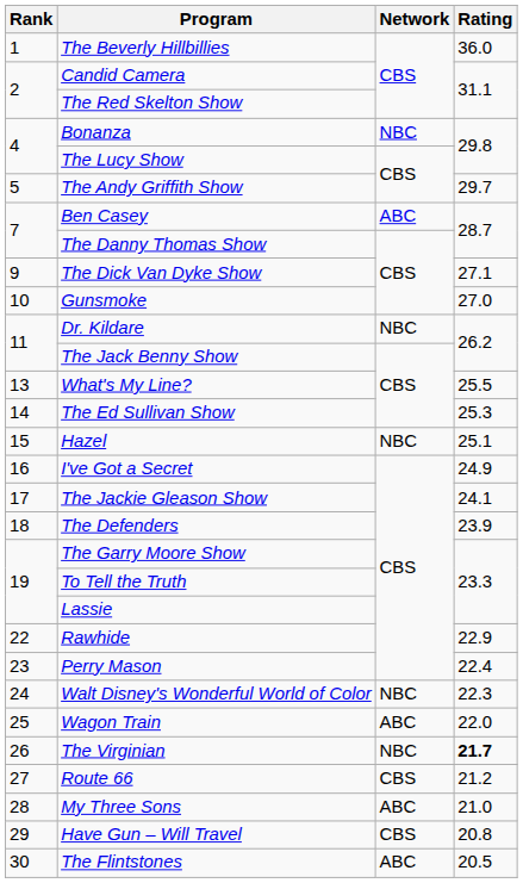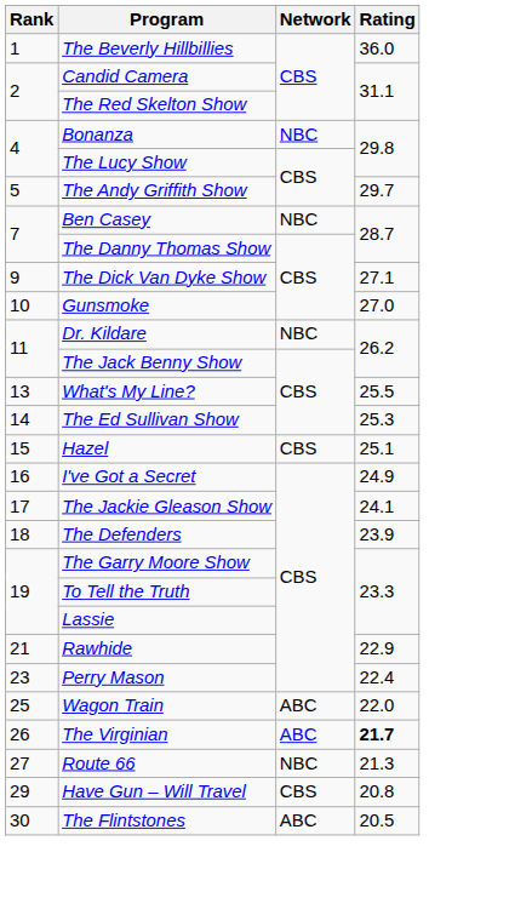 <table class="wikitable">
 <tr>
 <th>Rank</th>
 <th>Program</th>
 <th>Network</th>
 <th>Rating</th>
 </tr>
 <tr>
 <td>1</td>
 <td><em><a href='#'>The Beverly Hillbillies</a></em></td>
 <td rowspan="3"><a href='#'>CBS</a></td>
 <td>36.0</td>
 </tr>
 <tr>
 <td rowspan="2">2</td>
 <td><em><a href='#'>Candid Camera</a></em></td>
 <td rowspan="2">31.1</td>
 </tr>
 <tr>
 <td><em><a href='#'>The Red Skelton Show</a></em></td>
 </tr>
 <tr>
 <td rowspan="2">4</td>
 <td><em><a href='#'>Bonanza</a></em></td>
 <td><a href='#'>NBC</a></td>
 <td rowspan="2">29.8</td>
 </tr>
 <tr>
 <td><em><a href='#'>The Lucy Show</a></em></td>
 <td rowspan="2">CBS</td>
 </tr>
 <tr>
 <td>5</td>
 <td><em><a href='#'>The Andy Griffith Show</a></em></td>
 <td>29.7</td>
 </tr>
 <tr>
 <td rowspan="2">7</td>
 <td><em><a href='#'>Ben Casey</a></em></td>
-<td><a href='#'>ABC</a></td>
+<td>NBC</td>
 <td rowspan="2">28.7</td>
 </tr>
 <tr>
 <td><em><a href='#'>The Danny Thomas Show</a></em></td>
 <td rowspan="3">CBS</td>
 </tr>
 <tr>
 <td>9</td>
 <td><em><a href='#'>The Dick Van Dyke Show</a></em></td>
 <td>27.1</td>
 </tr>
 <tr>
 <td>10</td>
 <td><em><a href='#'>Gunsmoke</a></em></td>
 <td>27.0</td>
 </tr>
 <tr>
 <td rowspan="2">11</td>
 <td><em><a href='#'>Dr. Kildare</a></em></td>
 <td>NBC</td>
 <td rowspan="2">26.2</td>
 </tr>
 <tr>
 <td><em><a href='#'>The Jack Benny Show</a></em></td>
 <td rowspan="3">CBS</td>
 </tr>
 <tr>
 <td>13</td>
 <td><em><a href='#'>What's My Line?</a></em></td>
 <td>25.5</td>
 </tr>
 <tr>
 <td>14</td>
 <td><em><a href='#'>The Ed Sullivan Show</a></em></td>
 <td>25.3</td>
 </tr>
 <tr>
 <td>15</td>
 <td><em><a href='#'>Hazel</a></em></td>
-<td>NBC</td>
+<td>CBS</td>
 <td>25.1</td>
 </tr>
 <tr>
 <td>16</td>
 <td><em><a href='#'>I've Got a Secret</a></em></td>
 <td rowspan="8">CBS</td>
 <td>24.9</td>
 </tr>
 <tr>
 <td>17</td>
 <td><em><a href='#'>The Jackie Gleason Show</a></em></td>
 <td>24.1</td>
 </tr>
 <tr>
 <td>18</td>
 <td><em><a href='#'>The Defenders</a></em></td>
 <td>23.9</td>
 </tr>
 <tr>
 <td rowspan="3">19</td>
 <td><em><a href='#'>The Garry Moore Show</a></em></td>
 <td rowspan="3">23.3</td>
 </tr>
 <tr>
 <td><em><a href='#'>To Tell the Truth</a></em></td>
 </tr>
 <tr>
 <td><em><a href='#'>Lassie</a></em></td>
 </tr>
 <tr>
-<td>22</td>
+<td>21</td>
 <td><em><a href='#'>Rawhide</a></em></td>
 <td>22.9</td>
 </tr>
 <tr>
 <td>23</td>
 <td><em><a href='#'>Perry Mason</a></em></td>
 <td>22.4</td>
-</tr>
-<tr>
-<td>24</td>
-<td><em><a href='#'>Walt Disney's Wonderful World of Color</a></em></td>
-<td>NBC</td>
-<td>22.3</td>
 </tr>
 <tr>
 <td>25</td>
 <td><em><a href='#'>Wagon Train</a></em></td>
 <td>ABC</td>
 <td>22.0</td>
 </tr>
 <tr>
 <td>26</td>
 <td><em><a href='#'>The Virginian</a></em></td>
-<td>NBC</td>
+<td><a href='#'>ABC</a></td>
 <td><strong>21.7</strong></td>
 </tr>
 <tr>
 <td>27</td>
 <td><em><a href='#'>Route 66</a></em></td>
-<td>CBS</td>
-<td>21.2</td>
-</tr>
-<tr>
-<td>28</td>
-<td><em><a href='#'>My Three Sons</a></em></td>
-<td>ABC</td>
-<td>21.0</td>
+<td>NBC</td>
+<td>21.3</td>
 </tr>
 <tr>
 <td>29</td>
 <td><em><a href='#'>Have Gun – Will Travel</a></em></td>
 <td>CBS</td>
 <td>20.8</td>
 </tr>
 <tr>
 <td>30</td>
 <td><em><a href='#'>The Flintstones</a></em></td>
 <td>ABC</td>
 <td>20.5</td>
 </tr>
 </table>
